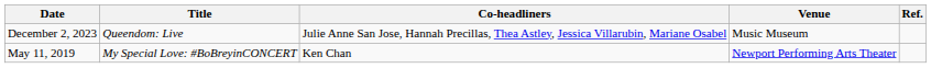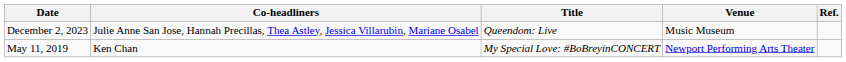 <table class="wikitable">
 <tr>
 <th>Date</th>
+<th><strong>Co-headliners</strong></th>
 <th>Title</th>
-<th><strong>Co-headliners</strong></th>
 <th>Venue</th>
 <th>Ref.</th>
 </tr>
 <tr>
 <td>December 2, 2023</td>
+<td>Julie Anne San Jose, Hannah Precillas, <a href='#'>Thea Astley</a>, <a href='#'>Jessica Villarubin</a>, <a href='#'>Mariane Osabel</a></td>
 <td><em>Queendom: Live</em></td>
-<td>Julie Anne San Jose, Hannah Precillas, <a href='#'>Thea Astley</a>, <a href='#'>Jessica Villarubin</a>, <a href='#'>Mariane Osabel</a></td>
 <td>Music Museum</td>
 <td></td>
 </tr>
 <tr>
 <td>May 11, 2019</td>
+<td>Ken Chan</td>
 <td><em>My Special Love: #BoBreyinCONCERT</em></td>
-<td>Ken Chan</td>
 <td><a href='#'>Newport Performing Arts Theater</a></td>
 <td></td>
 </tr>
 </table>
